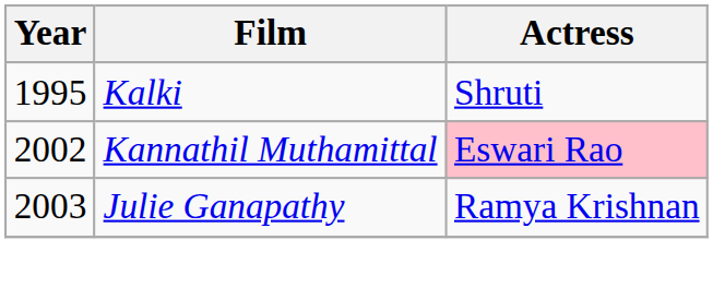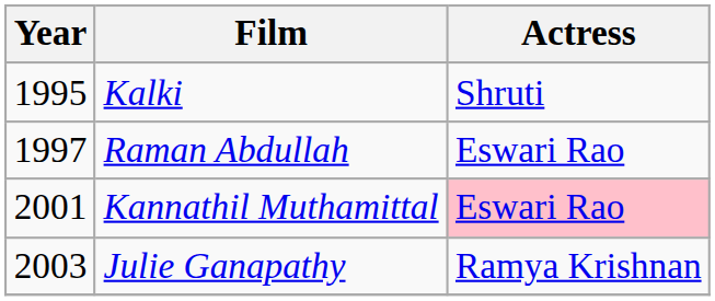 <table class="wikitable sortable">
 <tr>
 <th>Year</th>
 <th>Film</th>
 <th>Actress</th>
 </tr>
 <tr>
 <td>1995</td>
 <td><a href='#'><em>Kalki</em></a></td>
 <td><a href='#'>Shruti</a></td>
 </tr>
 <tr>
-<td>2002</td>
+<td>1997</td>
+<td><em><a href='#'>Raman Abdullah</a></em></td>
+<td><a href='#'>Eswari Rao</a></td>
+</tr>
+<tr>
+<td>2001</td>
 <td><em><a href='#'>Kannathil Muthamittal</a></em></td>
 <td style="background: pink;"><a href='#'>Eswari Rao</a></td>
 </tr>
 <tr>
 <td>2003</td>
 <td><em><a href='#'>Julie Ganapathy</a></em></td>
 <td><a href='#'>Ramya Krishnan</a></td>
 </tr>
 <tr>
 </tr>
 </table>
